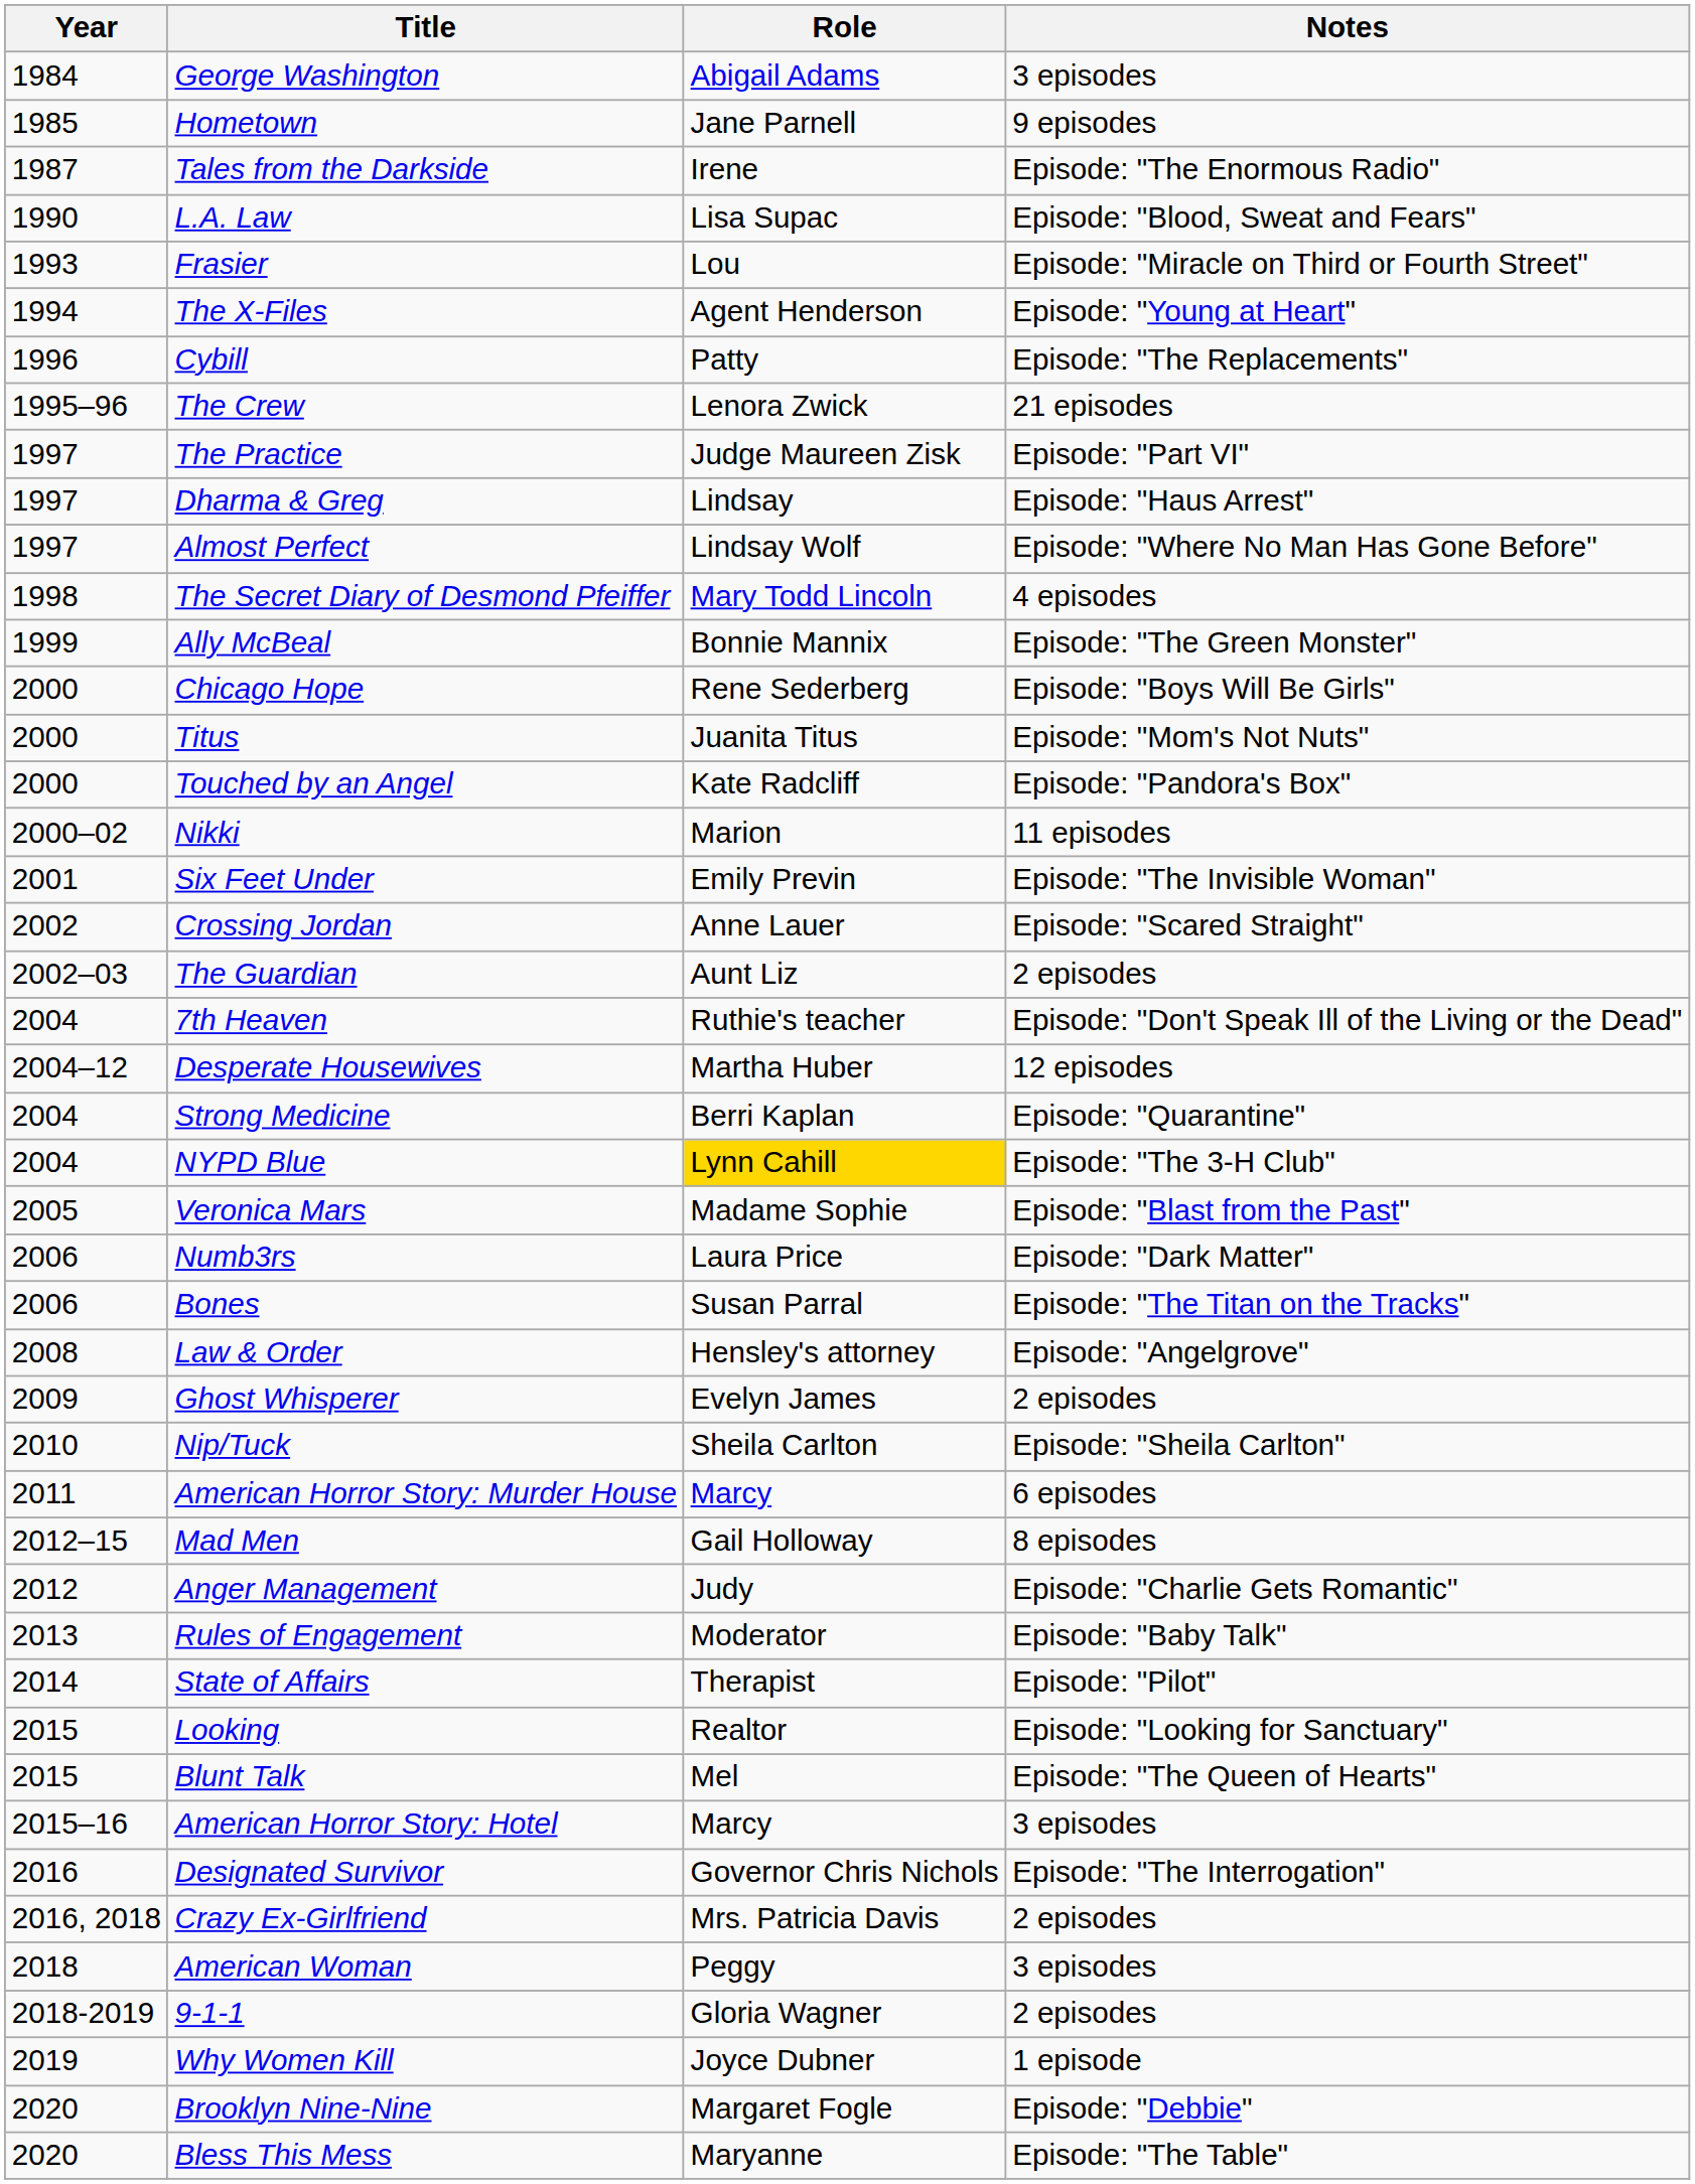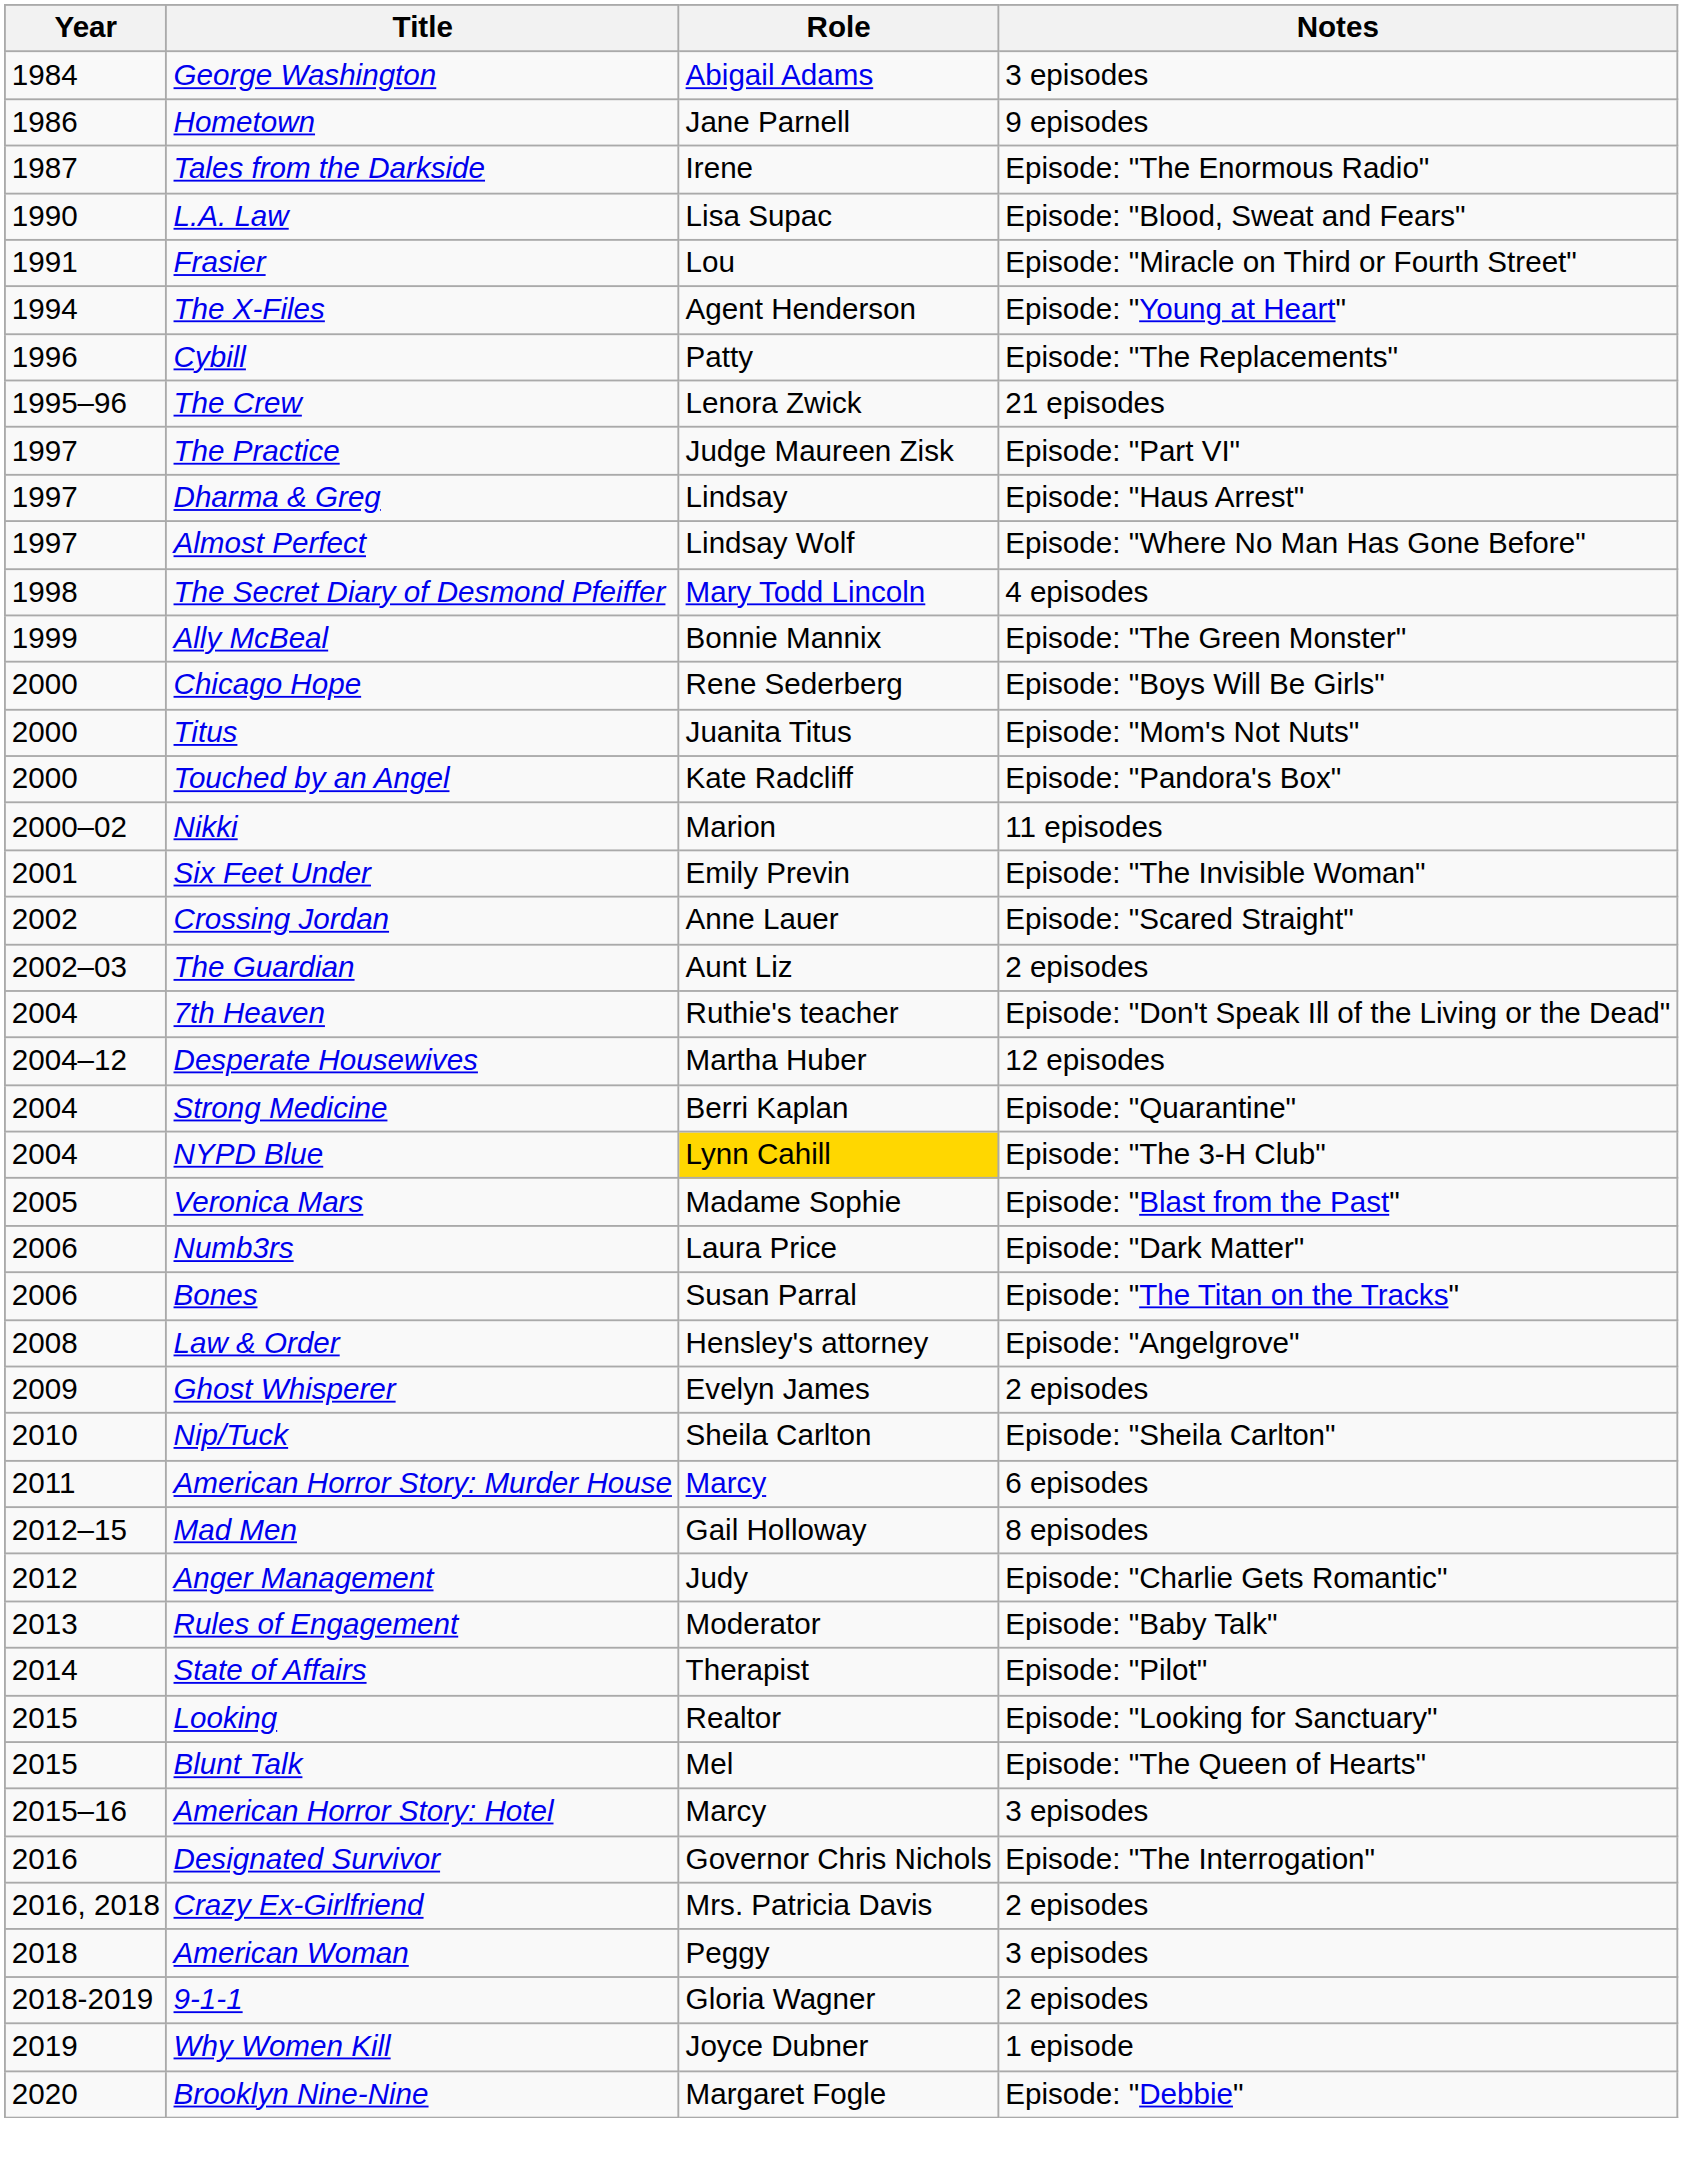 <table class="wikitable sortable">
 <tr>
 <th>Year</th>
 <th>Title</th>
 <th>Role</th>
 <th class="unsortable">Notes</th>
 </tr>
 <tr>
 <td>1984</td>
 <td><em><a href='#'>George Washington</a></em></td>
 <td><a href='#'>Abigail Adams</a></td>
 <td>3 episodes</td>
 </tr>
 <tr>
-<td>1985</td>
+<td>1986</td>
 <td><em><a href='#'>Hometown</a></em></td>
 <td>Jane Parnell</td>
 <td>9 episodes</td>
 </tr>
 <tr>
 <td>1987</td>
 <td><em><a href='#'>Tales from the Darkside</a></em></td>
 <td>Irene</td>
 <td>Episode: "The Enormous Radio"</td>
 </tr>
 <tr>
 <td>1990</td>
 <td><em><a href='#'>L.A. Law</a></em></td>
 <td>Lisa Supac</td>
 <td>Episode: "Blood, Sweat and Fears"</td>
 </tr>
 <tr>
-<td>1993</td>
+<td>1991</td>
 <td><em><a href='#'>Frasier</a></em></td>
 <td>Lou</td>
 <td>Episode: "Miracle on Third or Fourth Street"</td>
 </tr>
 <tr>
 <td>1994</td>
 <td><em><a href='#'>The X-Files</a></em></td>
 <td>Agent Henderson</td>
 <td>Episode: "<a href='#'>Young at Heart</a>"</td>
 </tr>
 <tr>
 <td>1996</td>
 <td><em><a href='#'>Cybill</a></em></td>
 <td>Patty</td>
 <td>Episode: "The Replacements"</td>
 </tr>
 <tr>
 <td>1995–96</td>
 <td><em><a href='#'>The Crew</a></em></td>
 <td>Lenora Zwick</td>
 <td>21 episodes</td>
 </tr>
 <tr>
 <td>1997</td>
 <td><em><a href='#'>The Practice</a></em></td>
 <td>Judge Maureen Zisk</td>
 <td>Episode: "Part VI"</td>
 </tr>
 <tr>
 <td>1997</td>
 <td><em><a href='#'>Dharma & Greg</a></em></td>
 <td>Lindsay</td>
 <td>Episode: "Haus Arrest"</td>
 </tr>
 <tr>
 <td>1997</td>
 <td><em><a href='#'>Almost Perfect</a></em></td>
 <td>Lindsay Wolf</td>
 <td>Episode: "Where No Man Has Gone Before"</td>
 </tr>
 <tr>
 <td>1998</td>
 <td><em><a href='#'>The Secret Diary of Desmond Pfeiffer</a></em></td>
 <td><a href='#'>Mary Todd Lincoln</a></td>
 <td>4 episodes</td>
 </tr>
 <tr>
 <td>1999</td>
 <td><em><a href='#'>Ally McBeal</a></em></td>
 <td>Bonnie Mannix</td>
 <td>Episode: "The Green Monster"</td>
 </tr>
 <tr>
 <td>2000</td>
 <td><em><a href='#'>Chicago Hope</a></em></td>
 <td>Rene Sederberg</td>
 <td>Episode: "Boys Will Be Girls"</td>
 </tr>
 <tr>
 <td>2000</td>
 <td><em><a href='#'>Titus</a></em></td>
 <td>Juanita Titus</td>
 <td>Episode: "Mom's Not Nuts"</td>
 </tr>
 <tr>
 <td>2000</td>
 <td><em><a href='#'>Touched by an Angel</a></em></td>
 <td>Kate Radcliff</td>
 <td>Episode: "Pandora's Box"</td>
 </tr>
 <tr>
 <td>2000–02</td>
 <td><em><a href='#'>Nikki</a></em></td>
 <td>Marion</td>
 <td>11 episodes</td>
 </tr>
 <tr>
 <td>2001</td>
 <td><em><a href='#'>Six Feet Under</a></em></td>
 <td>Emily Previn</td>
 <td>Episode: "The Invisible Woman"</td>
 </tr>
 <tr>
 <td>2002</td>
 <td><em><a href='#'>Crossing Jordan</a></em></td>
 <td>Anne Lauer</td>
 <td>Episode: "Scared Straight"</td>
 </tr>
 <tr>
 <td>2002–03</td>
 <td><em><a href='#'>The Guardian</a></em></td>
 <td>Aunt Liz</td>
 <td>2 episodes</td>
 </tr>
 <tr>
 <td>2004</td>
 <td><em><a href='#'>7th Heaven</a></em></td>
 <td>Ruthie's teacher</td>
 <td>Episode: "Don't Speak Ill of the Living or the Dead"</td>
 </tr>
 <tr>
 <td>2004–12</td>
 <td><em><a href='#'>Desperate Housewives</a></em></td>
 <td>Martha Huber</td>
 <td>12 episodes</td>
 </tr>
 <tr>
 <td>2004</td>
 <td><em><a href='#'>Strong Medicine</a></em></td>
 <td>Berri Kaplan</td>
 <td>Episode: "Quarantine"</td>
 </tr>
 <tr>
 <td>2004</td>
 <td><em><a href='#'>NYPD Blue</a></em></td>
 <td style="background: gold;">Lynn Cahill</td>
 <td>Episode: "The 3-H Club"</td>
 </tr>
 <tr>
 <td>2005</td>
 <td><em><a href='#'>Veronica Mars</a></em></td>
 <td>Madame Sophie</td>
 <td>Episode: "<a href='#'>Blast from the Past</a>"</td>
 </tr>
 <tr>
 <td>2006</td>
 <td><em><a href='#'>Numb3rs</a></em></td>
 <td>Laura Price</td>
 <td>Episode: "Dark Matter"</td>
 </tr>
 <tr>
 <td>2006</td>
 <td><em><a href='#'>Bones</a></em></td>
 <td>Susan Parral</td>
 <td>Episode: "<a href='#'>The Titan on the Tracks</a>"</td>
 </tr>
 <tr>
 <td>2008</td>
 <td><em><a href='#'>Law & Order</a></em></td>
 <td>Hensley's attorney</td>
 <td>Episode: "Angelgrove"</td>
 </tr>
 <tr>
 <td>2009</td>
 <td><em><a href='#'>Ghost Whisperer</a></em></td>
 <td>Evelyn James</td>
 <td>2 episodes</td>
 </tr>
 <tr>
 <td>2010</td>
 <td><em><a href='#'>Nip/Tuck</a></em></td>
 <td>Sheila Carlton</td>
 <td>Episode: "Sheila Carlton"</td>
 </tr>
 <tr>
 <td>2011</td>
 <td><em><a href='#'>American Horror Story: Murder House</a></em></td>
 <td><a href='#'>Marcy</a></td>
 <td>6 episodes</td>
 </tr>
 <tr>
 <td>2012–15</td>
 <td><em><a href='#'>Mad Men</a></em></td>
 <td>Gail Holloway</td>
 <td>8 episodes</td>
 </tr>
 <tr>
 <td>2012</td>
 <td><em><a href='#'>Anger Management</a></em></td>
 <td>Judy</td>
 <td>Episode: "Charlie Gets Romantic"</td>
 </tr>
 <tr>
 <td>2013</td>
 <td><em><a href='#'>Rules of Engagement</a></em></td>
 <td>Moderator</td>
 <td>Episode: "Baby Talk"</td>
 </tr>
 <tr>
 <td>2014</td>
 <td><em><a href='#'>State of Affairs</a></em></td>
 <td>Therapist</td>
 <td>Episode: "Pilot"</td>
 </tr>
 <tr>
 <td>2015</td>
 <td><em><a href='#'>Looking</a></em></td>
 <td>Realtor</td>
 <td>Episode: "Looking for Sanctuary"</td>
 </tr>
 <tr>
 <td>2015</td>
 <td><em><a href='#'>Blunt Talk</a></em></td>
 <td>Mel</td>
 <td>Episode: "The Queen of Hearts"</td>
 </tr>
 <tr>
 <td>2015–16</td>
 <td><em><a href='#'>American Horror Story: Hotel</a></em></td>
 <td>Marcy</td>
 <td>3 episodes</td>
 </tr>
 <tr>
 <td>2016</td>
 <td><em><a href='#'>Designated Survivor</a></em></td>
 <td>Governor Chris Nichols</td>
 <td>Episode: "The Interrogation"</td>
 </tr>
 <tr>
 <td>2016, 2018</td>
 <td><em><a href='#'>Crazy Ex-Girlfriend</a></em></td>
 <td>Mrs. Patricia Davis</td>
 <td>2 episodes</td>
 </tr>
 <tr>
 <td>2018</td>
 <td><em><a href='#'>American Woman</a></em></td>
 <td>Peggy</td>
 <td>3 episodes</td>
 </tr>
 <tr>
 <td>2018-2019</td>
 <td><em><a href='#'>9-1-1</a></em></td>
 <td>Gloria Wagner</td>
 <td>2 episodes</td>
 </tr>
 <tr>
 <td>2019</td>
 <td><em><a href='#'>Why Women Kill</a></em></td>
 <td>Joyce Dubner</td>
 <td>1 episode</td>
 </tr>
 <tr>
 <td>2020</td>
 <td><em><a href='#'>Brooklyn Nine-Nine</a></em></td>
 <td>Margaret Fogle</td>
 <td>Episode: "<a href='#'>Debbie</a>"</td>
 </tr>
-<tr>
-<td>2020</td>
-<td><em><a href='#'>Bless This Mess</a></em></td>
-<td>Maryanne</td>
-<td>Episode: "The Table"</td>
-</tr>
 </table>
